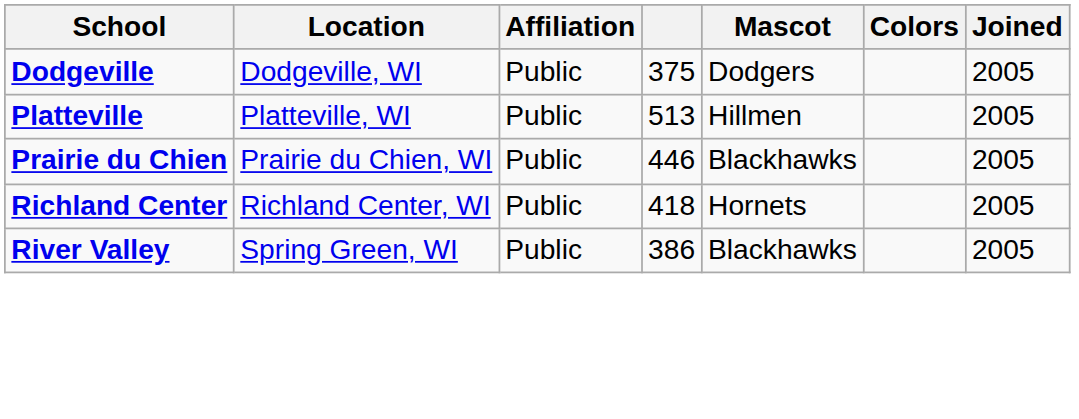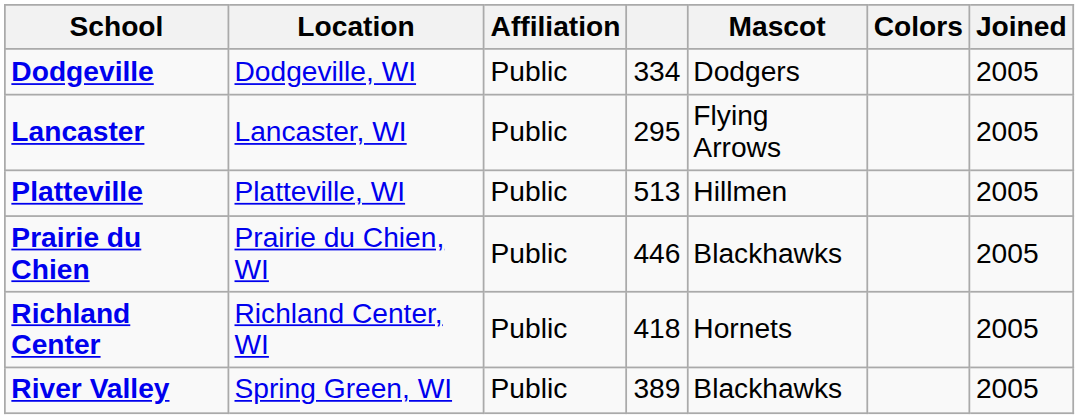 <table class="wikitable sortable">
 <tr>
 <th>School</th>
 <th>Location</th>
 <th>Affiliation</th>
 <th></th>
 <th>Mascot</th>
 <th>Colors</th>
 <th>Joined</th>
 </tr>
 <tr>
 <td><a href='#'><strong>Dodgeville</strong></a></td>
 <td><a href='#'>Dodgeville, WI</a></td>
 <td>Public</td>
-<td>375</td>
+<td>334</td>
 <td>Dodgers</td>
+<td> </td>
+<td>2005</td>
+</tr>
+<tr>
+<td><a href='#'><strong>Lancaster</strong></a></td>
+<td><a href='#'>Lancaster, WI</a></td>
+<td>Public</td>
+<td>295</td>
+<td>Flying Arrows</td>
 <td> </td>
 <td>2005</td>
 </tr>
 <tr>
 <td><a href='#'><strong>Platteville</strong></a></td>
 <td><a href='#'>Platteville, WI</a></td>
 <td>Public</td>
 <td>513</td>
 <td>Hillmen</td>
 <td> </td>
 <td>2005</td>
 </tr>
 <tr>
 <td><a href='#'><strong>Prairie du Chien</strong></a></td>
 <td><a href='#'>Prairie du Chien, WI</a></td>
 <td>Public</td>
 <td>446</td>
 <td>Blackhawks</td>
 <td> </td>
 <td>2005</td>
 </tr>
 <tr>
 <td><a href='#'><strong>Richland Center</strong></a></td>
 <td><a href='#'>Richland Center, WI</a></td>
 <td>Public</td>
 <td>418</td>
 <td>Hornets</td>
 <td> </td>
 <td>2005</td>
 </tr>
 <tr>
 <td><a href='#'><strong>River Valley</strong></a></td>
 <td><a href='#'>Spring Green, WI</a></td>
 <td>Public</td>
-<td>386</td>
+<td>389</td>
 <td>Blackhawks</td>
 <td> </td>
 <td>2005</td>
 </tr>
 </table>
